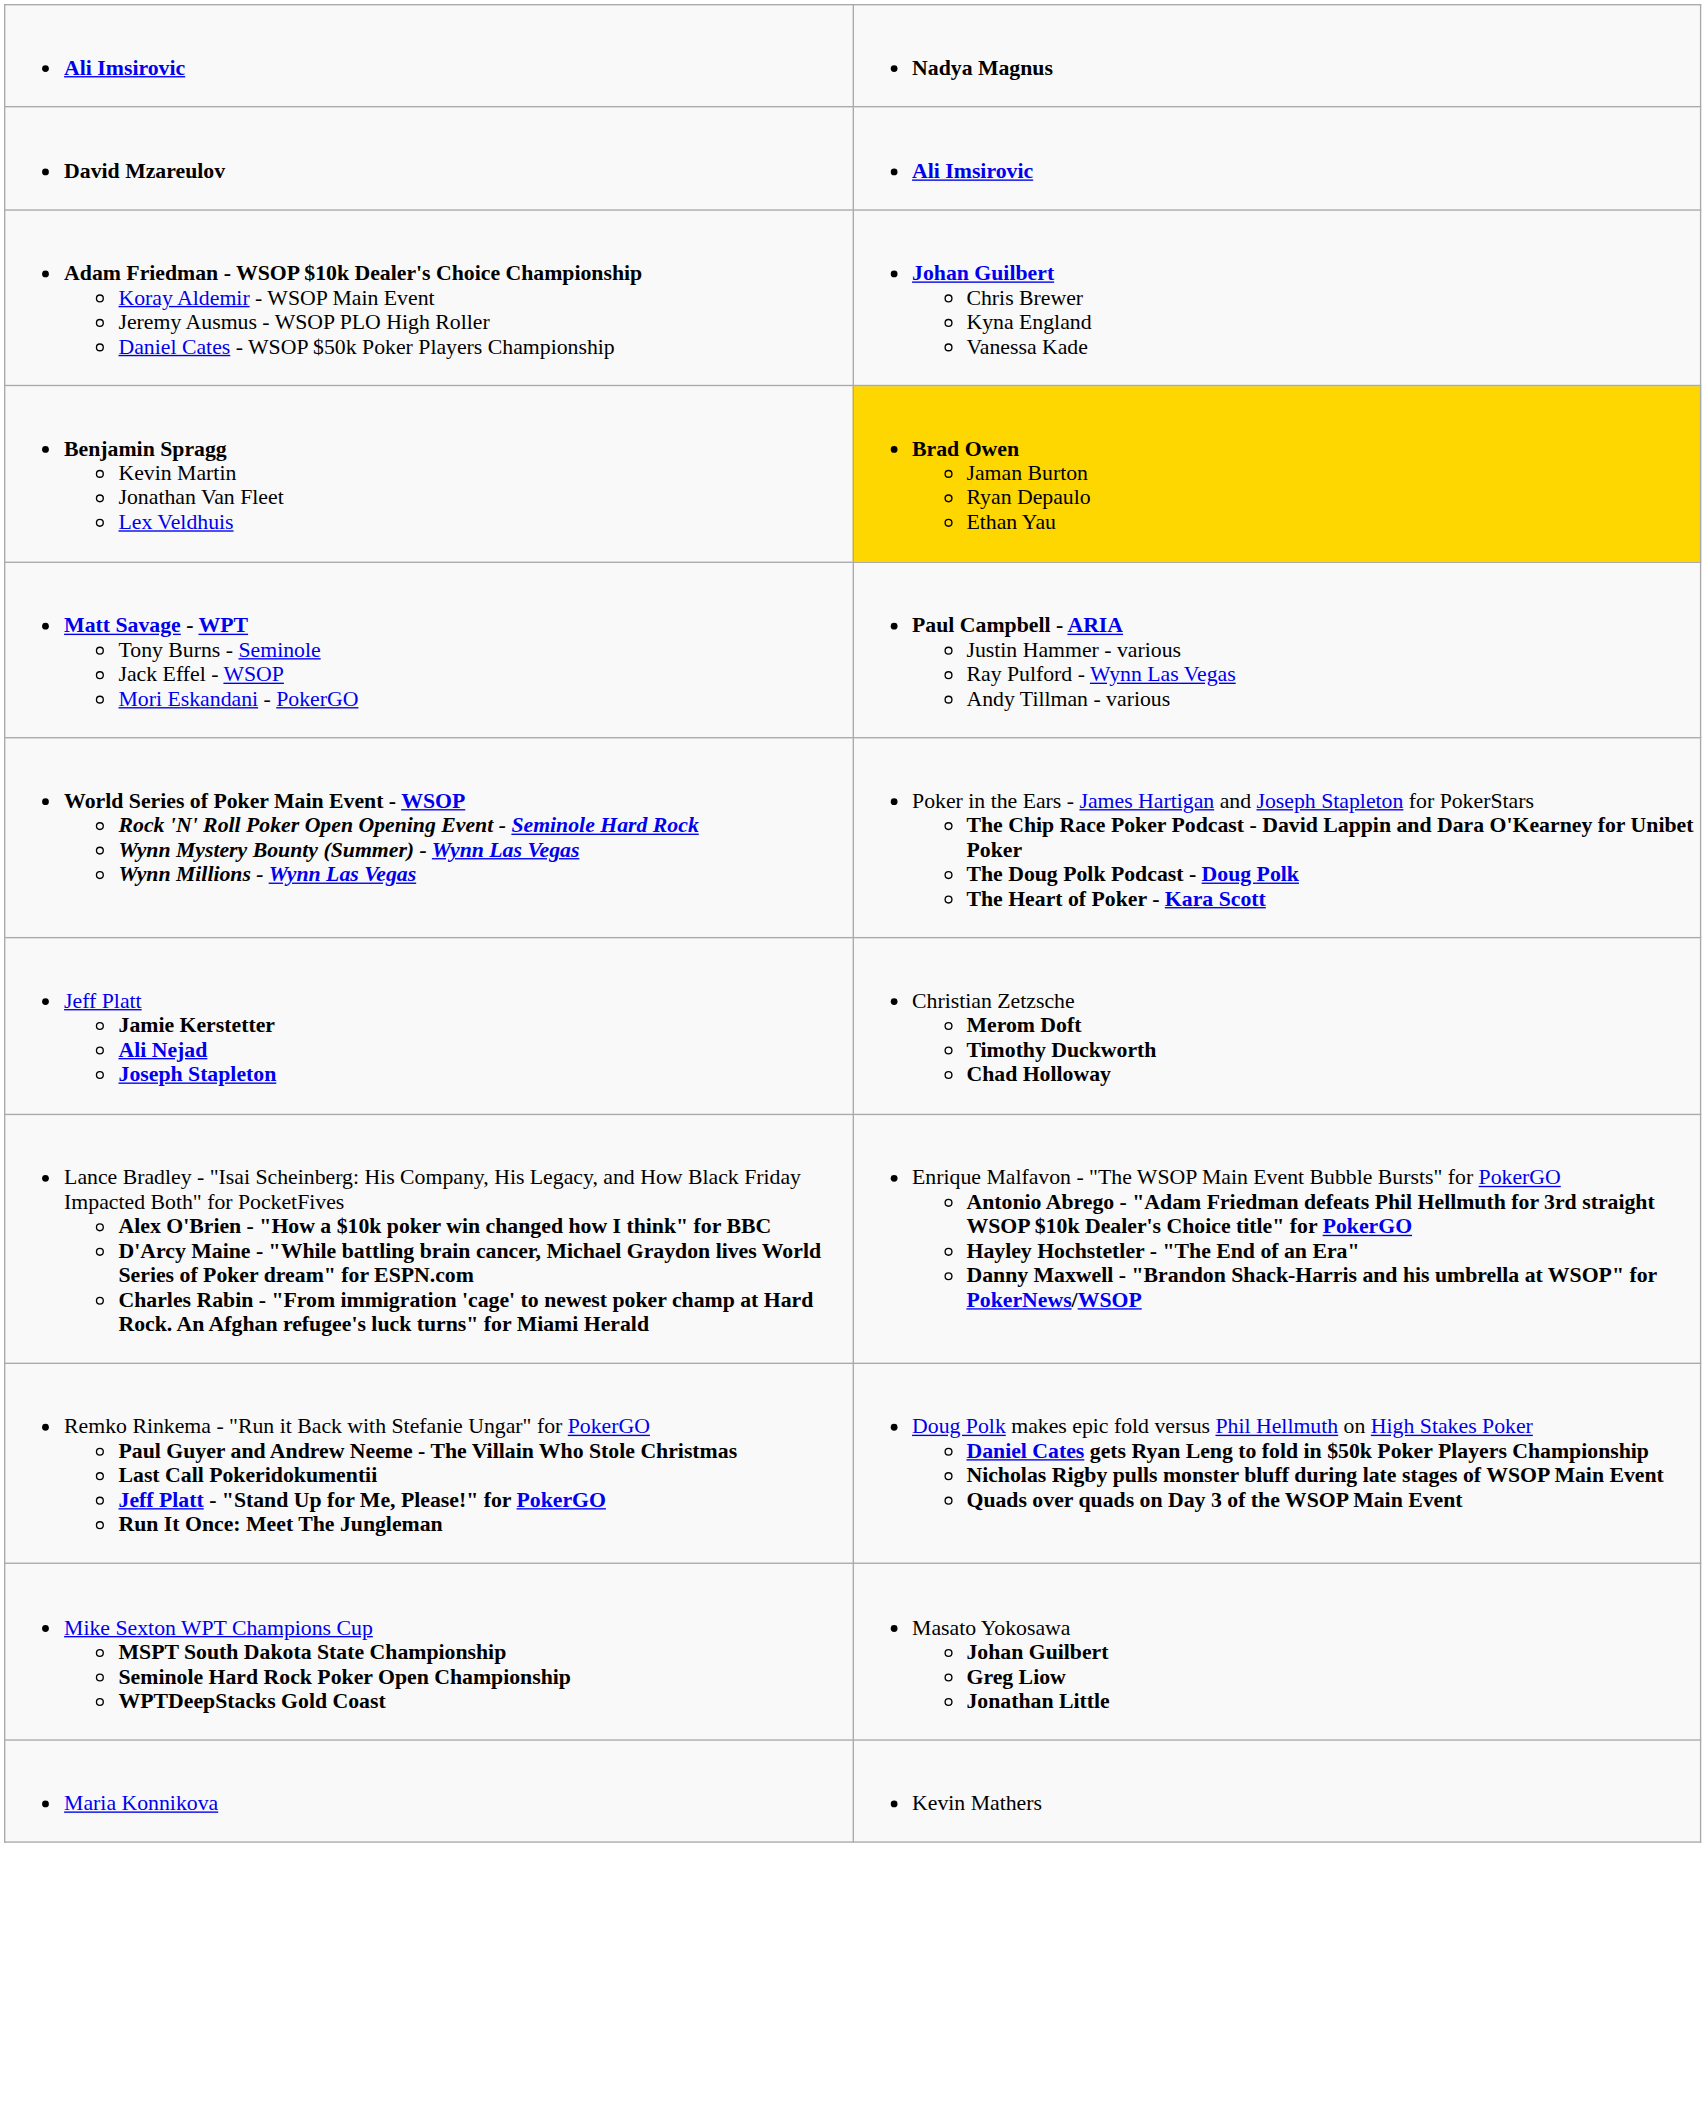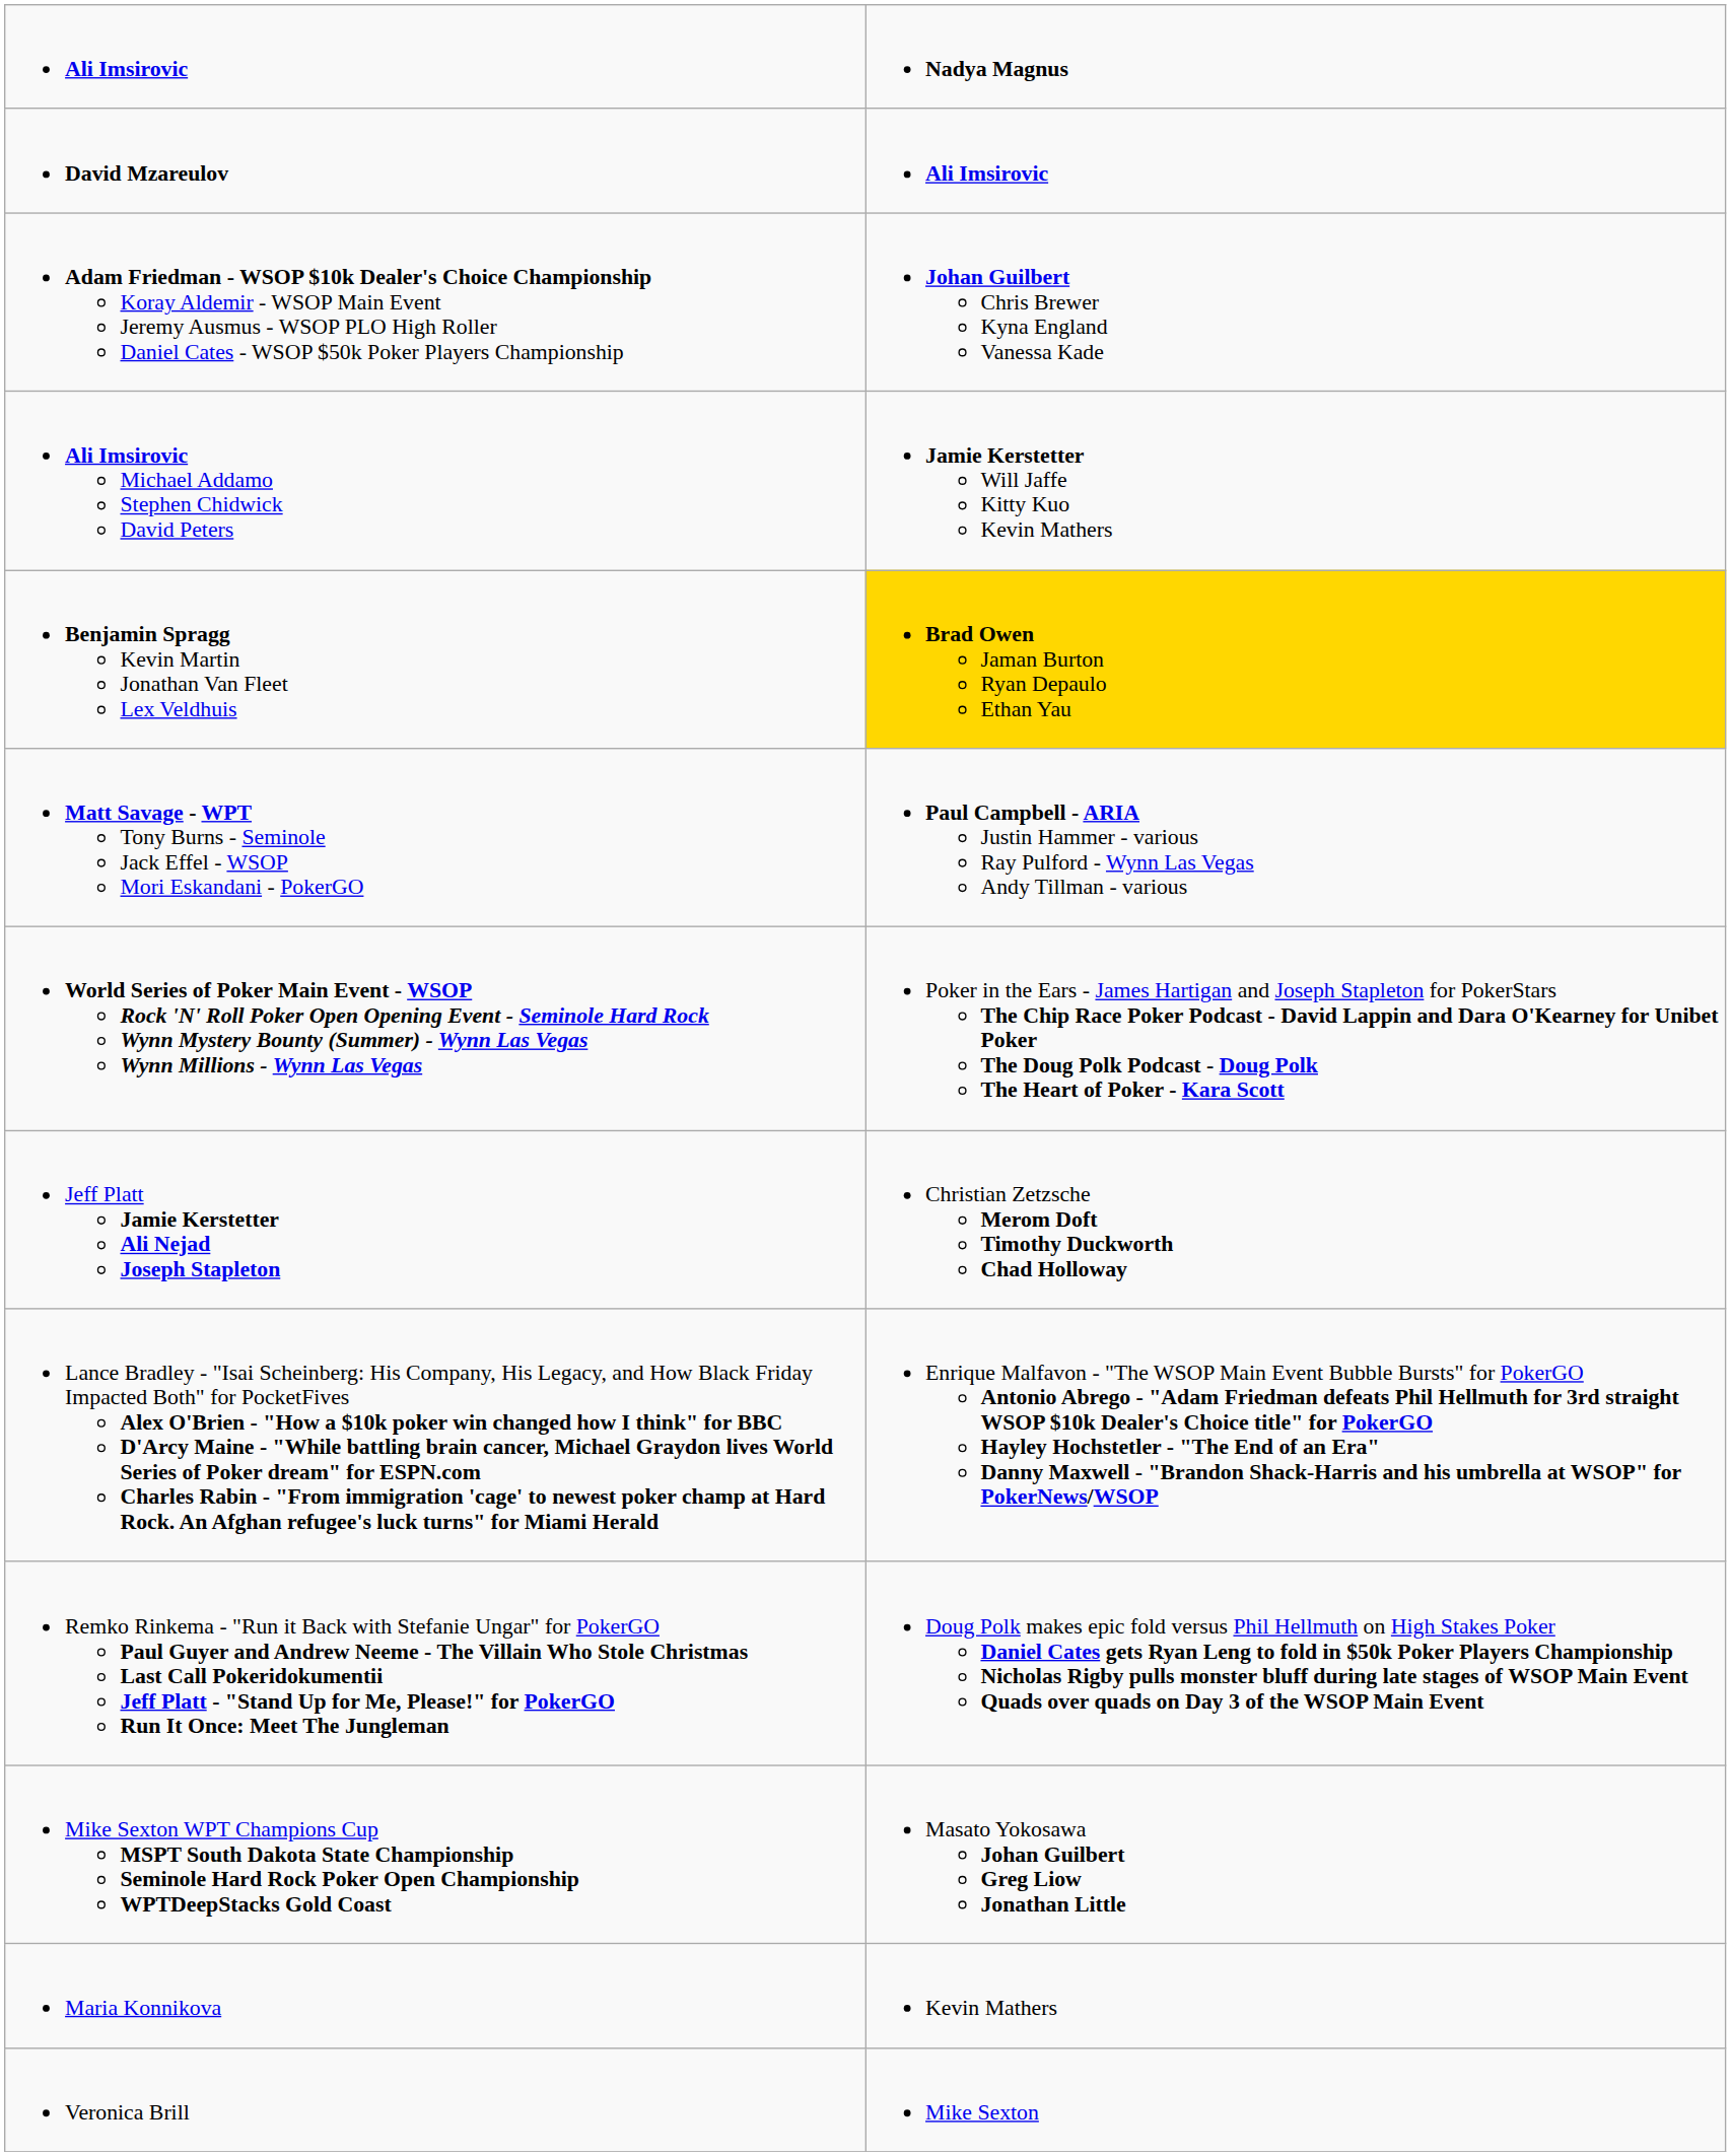 <table class="wikitable" role="presentation">
 <tr>
 <td style="vertical-align:top; width:50%;"><br><ul><li><strong><a href='#'>Ali Imsirovic</a></strong></li></ul></td>
 <td style="vertical-align:top; width:50%;"><br><ul><li><strong>Nadya Magnus</strong></li></ul></td>
 </tr>
 <tr>
 <td style="vertical-align:top; width:50%;"><br><ul><li><strong>David Mzareulov</strong></li></ul></td>
 <td style="vertical-align:top; width:50%;"><br><ul><li><strong><a href='#'>Ali Imsirovic</a></strong></li></ul></td>
 </tr>
 <tr>
 <td style="vertical-align:top; width:50%;"><br><ul><li><strong>Adam Friedman - WSOP $10k Dealer's Choice Championship</strong><ul><li><a href='#'>Koray Aldemir</a> - WSOP Main Event</li><li>Jeremy Ausmus - WSOP PLO High Roller</li><li><a href='#'>Daniel Cates</a> - WSOP $50k Poker Players Championship</li></ul></li></ul></td>
 <td style="vertical-align:top; width:50%;"><br><ul><li><strong><a href='#'>Johan Guilbert</a></strong><ul><li>Chris Brewer</li><li>Kyna England</li><li>Vanessa Kade</li></ul></li></ul></td>
+</tr>
+<tr>
+<td style="vertical-align:top; width:50%;"><br><ul><li><strong><a href='#'>Ali Imsirovic</a></strong><ul><li><a href='#'>Michael Addamo</a></li><li><a href='#'>Stephen Chidwick</a></li><li><a href='#'>David Peters</a></li></ul></li></ul></td>
+<td style="vertical-align:top; width:50%;"><br><ul><li><strong>Jamie Kerstetter</strong><ul><li>Will Jaffe</li><li>Kitty Kuo</li><li>Kevin Mathers</li></ul></li></ul></td>
 </tr>
 <tr>
 <td style="vertical-align:top; width:50%;"><br><ul><li><strong>Benjamin Spragg</strong><ul><li>Kevin Martin</li><li>Jonathan Van Fleet</li><li><a href='#'>Lex Veldhuis</a></li></ul></li></ul></td>
 <td style="background: gold; vertical-align:top; width:50%;"><br><ul><li><strong>Brad Owen</strong><ul><li>Jaman Burton</li><li>Ryan Depaulo</li><li>Ethan Yau</li></ul></li></ul></td>
 </tr>
 <tr>
 <td style="vertical-align:top; width:50%;"><br><ul><li><strong><a href='#'>Matt Savage</a> - <a href='#'>WPT</a></strong><ul><li>Tony Burns - <a href='#'>Seminole</a></li><li>Jack Effel - <a href='#'>WSOP</a></li><li><a href='#'>Mori Eskandani</a> - <a href='#'>PokerGO</a></li></ul></li></ul></td>
 <td style="vertical-align:top; width:50%;"><br><ul><li><strong>Paul Campbell - <a href='#'>ARIA</a></strong><ul><li>Justin Hammer - various</li><li>Ray Pulford - <a href='#'>Wynn Las Vegas</a></li><li>Andy Tillman - various</li></ul></li></ul></td>
 </tr>
 <tr>
 <td style="vertical-align:top; width:50%;"><br><ul><li><strong>World Series of Poker Main Event - <a href='#'>WSOP</a><strong><em><em><ul><li>Rock 'N' Roll Poker Open Opening Event - <a href='#'>Seminole Hard Rock</a></li><li>Wynn Mystery Bounty (Summer) - <a href='#'>Wynn Las Vegas</a></li><li>Wynn Millions - <a href='#'>Wynn Las Vegas</a></li></ul></li></ul></td>
 <td style="vertical-align:top; width:50%;"><br><ul><li></strong>Poker in the Ears - <a href='#'>James Hartigan</a> and <a href='#'>Joseph Stapleton</a> for PokerStars<strong><ul><li>The Chip Race Poker Podcast - David Lappin and Dara O'Kearney for Unibet Poker</li><li>The Doug Polk Podcast - <a href='#'>Doug Polk</a></li><li>The Heart of Poker - <a href='#'>Kara Scott</a></li></ul></li></ul></td>
 </tr>
 <tr>
 <td style="vertical-align:top; width:50%;"><br><ul><li></strong><a href='#'>Jeff Platt</a><strong><ul><li>Jamie Kerstetter</li><li><a href='#'>Ali Nejad</a></li><li><a href='#'>Joseph Stapleton</a></li></ul></li></ul></td>
 <td style="vertical-align:top; width:50%;"><br><ul><li></strong>Christian Zetzsche<strong><ul><li>Merom Doft</li><li>Timothy Duckworth</li><li>Chad Holloway</li></ul></li></ul></td>
 </tr>
 <tr>
 <td style="vertical-align:top; width:50%;"><br><ul><li></strong>Lance Bradley - "Isai Scheinberg: His Company, His Legacy, and How Black Friday Impacted Both" for PocketFives<strong><ul><li>Alex O'Brien - "How a $10k poker win changed how I think" for BBC</li><li>D'Arcy Maine - "While battling brain cancer, Michael Graydon lives World Series of Poker dream" for ESPN.com</li><li>Charles Rabin - "From immigration 'cage' to newest poker champ at Hard Rock. An Afghan refugee's luck turns" for Miami Herald</li></ul></li></ul></td>
 <td style="vertical-align:top; width:50%;"><br><ul><li></strong>Enrique Malfavon - "The WSOP Main Event Bubble Bursts" for <a href='#'>PokerGO</a><strong><ul><li>Antonio Abrego - "Adam Friedman defeats Phil Hellmuth for 3rd straight WSOP $10k Dealer's Choice title" for <a href='#'>PokerGO</a></li><li>Hayley Hochstetler - "The End of an Era"</li><li>Danny Maxwell - "Brandon Shack-Harris and his umbrella at WSOP" for <a href='#'>PokerNews</a>/<a href='#'>WSOP</a></li></ul></li></ul></td>
 </tr>
 <tr>
 <td style="vertical-align:top; width:50%;"><br><ul><li></strong>Remko Rinkema - "Run it Back with Stefanie Ungar" for <a href='#'>PokerGO</a><strong><ul><li>Paul Guyer and Andrew Neeme - The Villain Who Stole Christmas</li><li>Last Call Pokeridokumentii</li><li><a href='#'>Jeff Platt</a> - "Stand Up for Me, Please!" for <a href='#'>PokerGO</a></li><li>Run It Once: Meet The Jungleman</li></ul></li></ul></td>
 <td style="vertical-align:top; width:50%;"><br><ul><li></strong><a href='#'>Doug Polk</a> makes epic fold versus <a href='#'>Phil Hellmuth</a> on <a href='#'>High Stakes Poker</a><strong><ul><li><a href='#'>Daniel Cates</a> gets Ryan Leng to fold in $50k Poker Players Championship</li><li>Nicholas Rigby pulls monster bluff during late stages of WSOP Main Event</li><li>Quads over quads on Day 3 of the WSOP Main Event</li></ul></li></ul></td>
 </tr>
 <tr>
 <td style="vertical-align:top; width:50%;"><br><ul><li></strong><a href='#'>Mike Sexton WPT Champions Cup</a><strong><ul><li>MSPT South Dakota State Championship</li><li>Seminole Hard Rock Poker Open Championship</li><li>WPTDeepStacks Gold Coast</li></ul></li></ul></td>
 <td style="vertical-align:top; width:50%;"><br><ul><li></strong>Masato Yokosawa<strong><ul><li>Johan Guilbert</li><li>Greg Liow</li><li>Jonathan Little</li></ul></li></ul></td>
 </tr>
 <tr>
 <td style="vertical-align:top; width:50%;"><br><ul><li></strong><a href='#'>Maria Konnikova</a><strong></li></ul></td>
 <td style="vertical-align:top; width:50%;"><br><ul><li></strong>Kevin Mathers<strong></li></ul></td>
 </tr>
+<tr>
+<td style="vertical-align:top; width:50%;"><br><ul><li></strong>Veronica Brill<strong></li></ul></td>
+<td style="vertical-align:top; width:50%;"><br><ul><li></strong><a href='#'>Mike Sexton</a><strong></li></ul></td>
+</tr>
 </table>
